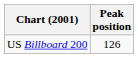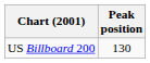 <table class="wikitable">
 <tr>
 <th>Chart (2001)</th>
 <th>Peak<br>position</th>
 </tr>
 <tr>
 <td>US <a href='#'><em>Billboard</em> 200</a></td>
-<td align="center">126</td>
+<td align="center">130</td>
 </tr>
 </table>
